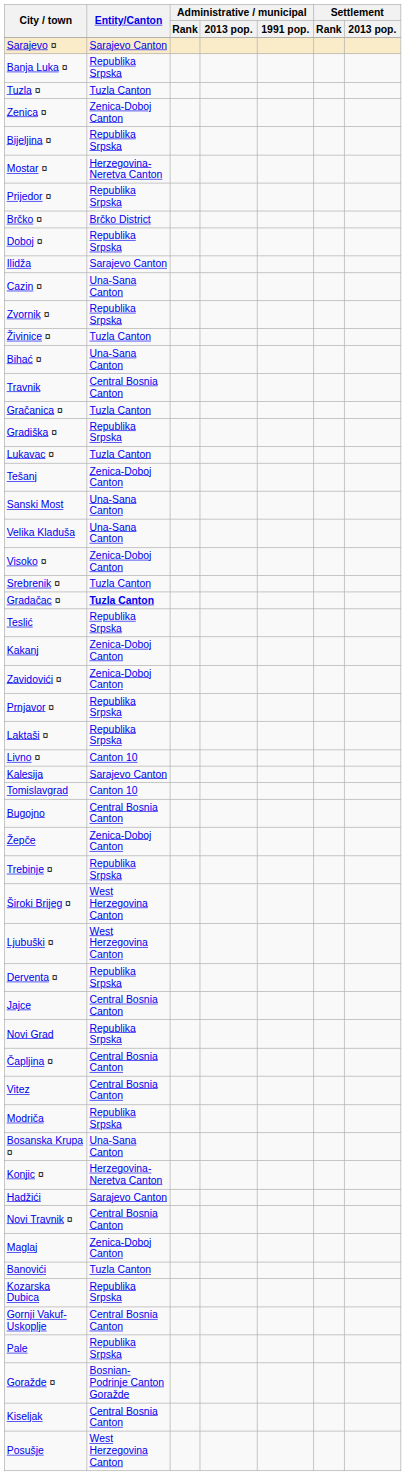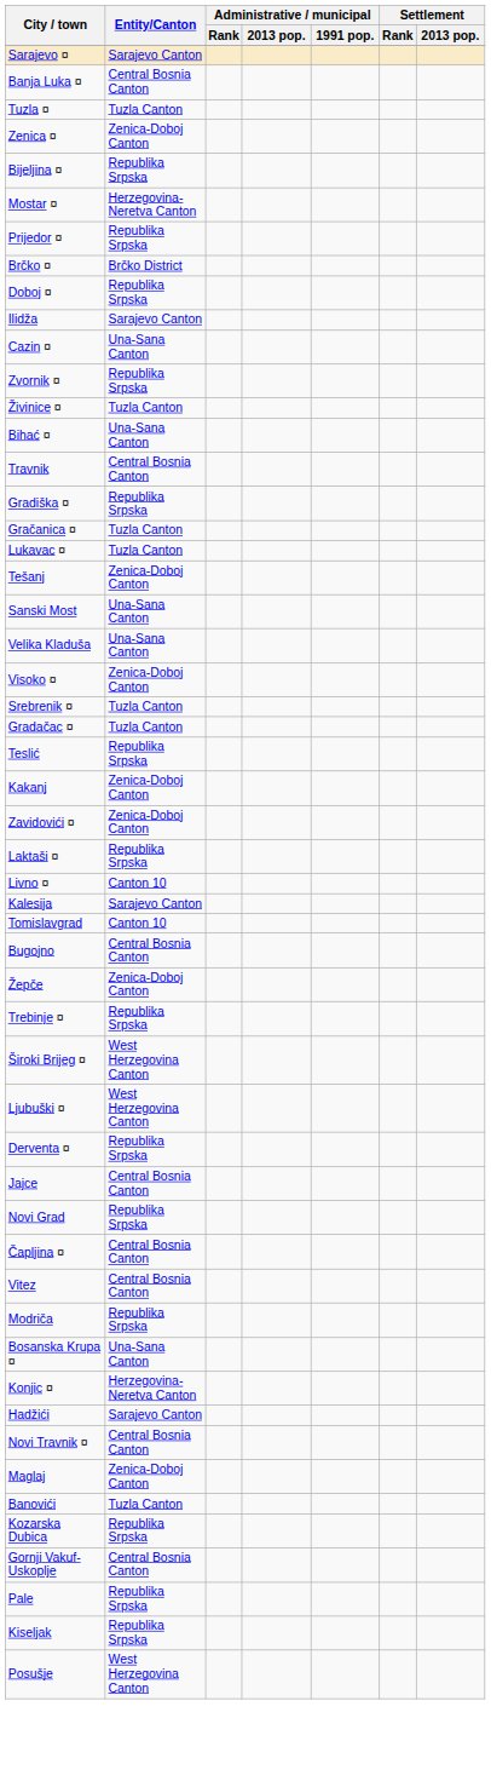 <table class="wikitable sortable">
 <tr>
 <th rowspan="2" width="120">City / town</th>
 <th rowspan="2" width="120"><a href='#'>Entity/Canton</a></th>
 <th colspan="3">Administrative / municipal</th>
 <th colspan="2">Settlement</th>
 </tr>
 <tr>
 <th width="30">Rank</th>
 <th width="80">2013 pop.</th>
 <th width="80">1991 pop.</th>
 <th width="30">Rank</th>
 <th width="80">2013 pop.</th>
 </tr>
 <tr>
 </tr>
 <tr bgcolor="faecc8">
 <td><a href='#'>Sarajevo</a> ¤</td>
 <td><a href='#'>Sarajevo Canton</a></td>
 <td></td>
 <td align="right"></td>
 <td align="right"></td>
 <td></td>
 <td align="right"></td>
 </tr>
 <tr>
 <td><a href='#'>Banja Luka</a> ¤</td>
-<td><a href='#'>Republika Srpska</a></td>
+<td><a href='#'>Central Bosnia Canton</a></td>
 <td></td>
 <td align="right"></td>
 <td align="right"></td>
 <td></td>
 <td align="right"></td>
 </tr>
 <tr>
 <td><a href='#'>Tuzla</a> ¤</td>
 <td><a href='#'>Tuzla Canton</a></td>
 <td></td>
 <td align="right"></td>
 <td align="right"></td>
 <td></td>
 <td align="right"></td>
 </tr>
 <tr>
 <td><a href='#'>Zenica</a> ¤</td>
 <td><a href='#'>Zenica-Doboj Canton</a></td>
 <td></td>
 <td align="right"></td>
 <td align="right"></td>
 <td></td>
 <td align="right"></td>
 </tr>
 <tr>
 <td><a href='#'>Bijeljina</a> ¤</td>
 <td><a href='#'>Republika Srpska</a></td>
 <td></td>
 <td align="right"></td>
 <td align="right"></td>
 <td></td>
 <td align="right"></td>
 </tr>
 <tr>
 <td><a href='#'>Mostar</a> ¤</td>
 <td><a href='#'>Herzegovina-Neretva Canton</a></td>
 <td></td>
 <td align="right"></td>
 <td align="right"></td>
 <td></td>
 <td align="right"></td>
 </tr>
 <tr>
 <td><a href='#'>Prijedor</a> ¤</td>
 <td><a href='#'>Republika Srpska</a></td>
 <td></td>
 <td align="right"></td>
 <td align="right"></td>
 <td></td>
 <td align="right"></td>
 </tr>
 <tr>
 <td><a href='#'>Brčko</a> ¤</td>
 <td><a href='#'>Brčko District</a></td>
 <td></td>
 <td align="right"></td>
 <td align="right"></td>
 <td></td>
 <td align="right"></td>
 </tr>
 <tr>
 <td><a href='#'>Doboj</a> ¤</td>
 <td><a href='#'>Republika Srpska</a></td>
 <td></td>
 <td align="right"></td>
 <td align="right"></td>
 <td></td>
 <td align="right"></td>
 </tr>
 <tr>
 <td><a href='#'>Ilidža</a></td>
 <td><a href='#'>Sarajevo Canton</a></td>
 <td></td>
 <td align="right"></td>
 <td align="right"></td>
 <td></td>
 <td align="right"></td>
 </tr>
 <tr>
 <td><a href='#'>Cazin</a> ¤</td>
 <td><a href='#'>Una-Sana Canton</a></td>
 <td></td>
 <td align="right"></td>
 <td align="right"></td>
 <td></td>
 <td align="right"></td>
 </tr>
 <tr>
 <td><a href='#'>Zvornik</a> ¤</td>
 <td><a href='#'>Republika Srpska</a></td>
 <td></td>
 <td align="right"></td>
 <td align="right"></td>
 <td></td>
 <td align="right"></td>
 </tr>
 <tr>
 <td><a href='#'>Živinice</a> ¤</td>
 <td><a href='#'>Tuzla Canton</a></td>
 <td></td>
 <td align="right"></td>
 <td align="right"></td>
 <td></td>
 <td align="right"></td>
 </tr>
 <tr>
 <td><a href='#'>Bihać</a> ¤</td>
 <td><a href='#'>Una-Sana Canton</a></td>
 <td></td>
 <td align="right"></td>
 <td align="right"></td>
 <td></td>
 <td align="right"></td>
 </tr>
 <tr>
 <td><a href='#'>Travnik</a></td>
 <td><a href='#'>Central Bosnia Canton</a></td>
 <td></td>
 <td align="right"></td>
 <td align="right"></td>
 <td></td>
 <td align="right"></td>
 </tr>
 <tr>
-<td><a href='#'>Gračanica</a> ¤</td>
-<td><a href='#'>Tuzla Canton</a></td>
+<td><a href='#'>Gradiška</a> ¤</td>
+<td><a href='#'>Republika Srpska</a></td>
 <td></td>
 <td align="right"></td>
 <td align="right"></td>
 <td></td>
 <td align="right"></td>
 </tr>
 <tr>
-<td><a href='#'>Gradiška</a> ¤</td>
-<td><a href='#'>Republika Srpska</a></td>
+<td><a href='#'>Gračanica</a> ¤</td>
+<td><a href='#'>Tuzla Canton</a></td>
 <td></td>
 <td align="right"></td>
 <td align="right"></td>
 <td></td>
 <td align="right"></td>
 </tr>
 <tr>
 <td><a href='#'>Lukavac</a> ¤</td>
 <td><a href='#'>Tuzla Canton</a></td>
 <td></td>
 <td align="right"></td>
 <td align="right"></td>
 <td></td>
 <td align="right"></td>
 </tr>
 <tr>
 <td><a href='#'>Tešanj</a></td>
 <td><a href='#'>Zenica-Doboj Canton</a></td>
 <td></td>
 <td align="right"></td>
 <td align="right"></td>
 <td></td>
 <td align="right"></td>
 </tr>
 <tr>
 <td><a href='#'>Sanski Most</a></td>
 <td><a href='#'>Una-Sana Canton</a></td>
 <td></td>
 <td align="right"></td>
 <td align="right"></td>
 <td></td>
 <td align="right"></td>
 </tr>
 <tr>
 <td><a href='#'>Velika Kladuša</a></td>
 <td><a href='#'>Una-Sana Canton</a></td>
 <td></td>
 <td align="right"></td>
 <td align="right"></td>
 <td></td>
 <td align="right"></td>
 </tr>
 <tr>
 <td><a href='#'>Visoko</a> ¤</td>
 <td><a href='#'>Zenica-Doboj Canton</a></td>
 <td></td>
 <td align="right"></td>
 <td align="right"></td>
 <td></td>
 <td align="right"></td>
 </tr>
 <tr>
 <td><a href='#'>Srebrenik</a> ¤</td>
 <td><a href='#'>Tuzla Canton</a></td>
 <td></td>
 <td align="right"></td>
 <td align="right"></td>
 <td></td>
 <td align="right"></td>
 </tr>
 <tr>
 <td><a href='#'>Gradačac</a> ¤</td>
-<td><strong><a href='#'>Tuzla Canton</a></strong></td>
+<td><a href='#'>Tuzla Canton</a></td>
 <td></td>
 <td align="right"></td>
 <td align="right"></td>
 <td></td>
 <td align="right"></td>
 </tr>
 <tr>
 <td><a href='#'>Teslić</a></td>
 <td><a href='#'>Republika Srpska</a></td>
 <td></td>
 <td align="right"></td>
 <td align="right"></td>
 <td></td>
 <td align="right"></td>
 </tr>
 <tr>
 <td><a href='#'>Kakanj</a></td>
 <td><a href='#'>Zenica-Doboj Canton</a></td>
 <td></td>
 <td align="right"></td>
 <td align="right"></td>
 <td></td>
 <td align="right"></td>
 </tr>
 <tr>
 <td><a href='#'>Zavidovići</a> ¤</td>
 <td><a href='#'>Zenica-Doboj Canton</a></td>
-<td></td>
-<td align="right"></td>
-<td align="right"></td>
-<td></td>
-<td align="right"></td>
-</tr>
-<tr>
-<td><a href='#'>Prnjavor</a> ¤</td>
-<td><a href='#'>Republika Srpska</a></td>
 <td></td>
 <td align="right"></td>
 <td align="right"></td>
 <td></td>
 <td align="right"></td>
 </tr>
 <tr>
 <td><a href='#'>Laktaši</a> ¤</td>
 <td><a href='#'>Republika Srpska</a></td>
 <td></td>
 <td align="right"></td>
 <td align="right"></td>
 <td></td>
 <td align="right"></td>
 </tr>
 <tr>
 <td><a href='#'>Livno</a> ¤</td>
 <td><a href='#'>Canton 10</a></td>
 <td></td>
 <td align="right"></td>
 <td align="right"></td>
 <td></td>
 <td align="right"></td>
 </tr>
 <tr>
 <td><a href='#'>Kalesija</a></td>
 <td><a href='#'>Sarajevo Canton</a></td>
 <td></td>
 <td align="right"></td>
 <td align="right"></td>
 <td></td>
 <td align="right"></td>
 </tr>
 <tr>
 <td><a href='#'>Tomislavgrad</a></td>
 <td><a href='#'>Canton 10</a></td>
 <td></td>
 <td align="right"></td>
 <td align="right"></td>
 <td></td>
 <td align="right"></td>
 </tr>
 <tr>
 <td><a href='#'>Bugojno</a></td>
 <td><a href='#'>Central Bosnia Canton</a></td>
 <td></td>
 <td align="right"></td>
 <td align="right"></td>
 <td></td>
 <td align="right"></td>
 </tr>
 <tr>
 <td><a href='#'>Žepče</a></td>
 <td><a href='#'>Zenica-Doboj Canton</a></td>
 <td></td>
 <td align="right"></td>
 <td align="right"></td>
 <td></td>
 <td align="right"></td>
 </tr>
 <tr>
 <td><a href='#'>Trebinje</a> ¤</td>
 <td><a href='#'>Republika Srpska</a></td>
 <td></td>
 <td align="right"></td>
 <td align="right"></td>
 <td></td>
 <td align="right"></td>
 </tr>
 <tr>
 <td><a href='#'>Široki Brijeg</a> ¤</td>
 <td><a href='#'>West Herzegovina Canton</a></td>
 <td></td>
 <td align="right"></td>
 <td align="right"></td>
 <td></td>
 <td align="right"></td>
 </tr>
 <tr>
 <td><a href='#'>Ljubuški</a> ¤</td>
 <td><a href='#'>West Herzegovina Canton</a></td>
 <td></td>
 <td align="right"></td>
 <td align="right"></td>
 <td></td>
 <td align="right"></td>
 </tr>
 <tr>
 <td><a href='#'>Derventa</a> ¤</td>
 <td><a href='#'>Republika Srpska</a></td>
 <td></td>
 <td align="right"></td>
 <td align="right"></td>
 <td></td>
 <td align="right"></td>
 </tr>
 <tr>
 <td><a href='#'>Jajce</a></td>
 <td><a href='#'>Central Bosnia Canton</a></td>
 <td></td>
 <td align="right"></td>
 <td align="right"></td>
 <td></td>
 <td align="right"></td>
 </tr>
 <tr>
 <td><a href='#'>Novi Grad</a></td>
 <td><a href='#'>Republika Srpska</a></td>
 <td></td>
 <td align="right"></td>
 <td align="right"></td>
 <td></td>
 <td align="right"></td>
 </tr>
 <tr>
 <td><a href='#'>Čapljina</a> ¤</td>
 <td><a href='#'>Central Bosnia Canton</a></td>
 <td></td>
 <td align="right"></td>
 <td align="right"></td>
 <td></td>
 <td align="right"></td>
 </tr>
 <tr>
 <td><a href='#'>Vitez</a></td>
 <td><a href='#'>Central Bosnia Canton</a></td>
 <td></td>
 <td align="right"></td>
 <td align="right"></td>
 <td></td>
 <td align="right"></td>
 </tr>
 <tr>
 <td><a href='#'>Modriča</a></td>
 <td><a href='#'>Republika Srpska</a></td>
 <td></td>
 <td align="right"></td>
 <td align="right"></td>
 <td></td>
 <td align="right"></td>
 </tr>
 <tr>
 <td><a href='#'>Bosanska Krupa</a> ¤</td>
 <td><a href='#'>Una-Sana Canton</a></td>
 <td></td>
 <td align="right"></td>
 <td align="right"></td>
 <td></td>
 <td align="right"></td>
 </tr>
 <tr>
 <td><a href='#'>Konjic</a> ¤</td>
 <td><a href='#'>Herzegovina-Neretva Canton</a></td>
 <td></td>
 <td align="right"></td>
 <td align="right"></td>
 <td></td>
 <td align="right"></td>
 </tr>
 <tr>
 <td><a href='#'>Hadžići</a></td>
 <td><a href='#'>Sarajevo Canton</a></td>
 <td></td>
 <td align="right"></td>
 <td align="right"></td>
 <td></td>
 <td align="right"></td>
 </tr>
 <tr>
 <td><a href='#'>Novi Travnik</a>  ¤</td>
 <td><a href='#'>Central Bosnia Canton</a></td>
 <td></td>
 <td align="right"></td>
 <td align="right"></td>
 <td></td>
 <td align="right"></td>
 </tr>
 <tr>
 <td><a href='#'>Maglaj</a></td>
 <td><a href='#'>Zenica-Doboj Canton</a></td>
 <td></td>
 <td align="right"></td>
 <td align="right"></td>
 <td></td>
 <td align="right"></td>
 </tr>
 <tr>
 <td><a href='#'>Banovići</a></td>
 <td><a href='#'>Tuzla Canton</a></td>
 <td></td>
 <td align="right"></td>
 <td align="right"></td>
 <td></td>
 <td align="right"></td>
 </tr>
 <tr>
 <td><a href='#'>Kozarska Dubica</a></td>
 <td><a href='#'>Republika Srpska</a></td>
 <td></td>
 <td align="right"></td>
 <td align="right"></td>
 <td></td>
 <td align="right"></td>
 </tr>
 <tr>
 <td><a href='#'>Gornji Vakuf-Uskoplje</a></td>
 <td><a href='#'>Central Bosnia Canton</a></td>
 <td></td>
 <td align="right"></td>
 <td align="right"></td>
 <td></td>
 <td align="right"></td>
 </tr>
 <tr>
 <td><a href='#'>Pale</a></td>
 <td><a href='#'>Republika Srpska</a></td>
 <td></td>
 <td align="right"></td>
 <td align="right"></td>
 <td></td>
 <td align="right"></td>
 </tr>
 <tr>
-<td><a href='#'>Goražde</a> ¤</td>
-<td><a href='#'>Bosnian-Podrinje Canton Goražde</a></td>
-<td></td>
-<td align="right"></td>
-<td align="right"></td>
-<td></td>
-<td align="right"></td>
-</tr>
-<tr>
 <td><a href='#'>Kiseljak</a></td>
-<td><a href='#'>Central Bosnia Canton</a></td>
+<td><a href='#'>Republika Srpska</a></td>
 <td></td>
 <td align="right"></td>
 <td align="right"></td>
 <td></td>
 <td align="right"></td>
 </tr>
 <tr>
 <td><a href='#'>Posušje</a></td>
 <td><a href='#'>West Herzegovina Canton</a></td>
 <td></td>
 <td align="right"></td>
 <td align="right"></td>
 <td></td>
 <td align="right"></td>
 </tr>
 </table>
